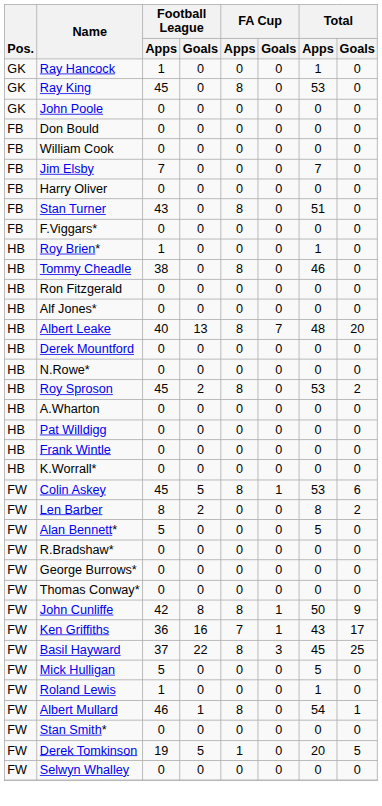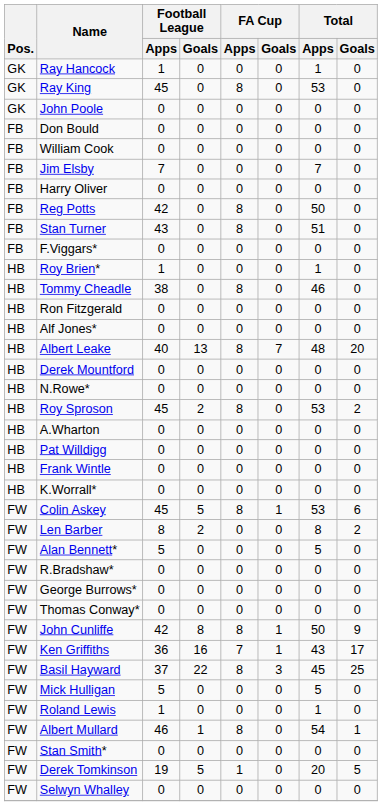 <table class="wikitable" style="text-align:center">
 <tr>
 <th rowspan="2" valign="bottom">Pos.</th>
 <th rowspan="2">Name</th>
 <th colspan="2" width="85">Football League</th>
 <th colspan="2" width="85">FA Cup</th>
 <th colspan="2" width="85">Total</th>
 </tr>
 <tr>
 <th>Apps</th>
 <th>Goals</th>
 <th>Apps</th>
 <th>Goals</th>
 <th>Apps</th>
 <th>Goals</th>
 </tr>
 <tr>
 <td align="left">GK</td>
 <td align="left"> <a href='#'>Ray Hancock</a></td>
 <td>1</td>
 <td>0</td>
 <td>0</td>
 <td>0</td>
 <td>1</td>
 <td>0</td>
 </tr>
 <tr>
 <td align="left">GK</td>
 <td align="left"> <a href='#'>Ray King</a></td>
 <td>45</td>
 <td>0</td>
 <td>8</td>
 <td>0</td>
 <td>53</td>
 <td>0</td>
 </tr>
 <tr>
 <td align="left">GK</td>
 <td align="left"> <a href='#'>John Poole</a></td>
 <td>0</td>
 <td>0</td>
 <td>0</td>
 <td>0</td>
 <td>0</td>
 <td>0</td>
 </tr>
 <tr>
 <td align="left">FB</td>
 <td align="left"> Don Bould</td>
 <td>0</td>
 <td>0</td>
 <td>0</td>
 <td>0</td>
 <td>0</td>
 <td>0</td>
 </tr>
 <tr>
 <td align="left">FB</td>
 <td align="left"> William Cook</td>
 <td>0</td>
 <td>0</td>
 <td>0</td>
 <td>0</td>
 <td>0</td>
 <td>0</td>
 </tr>
 <tr>
 <td align="left">FB</td>
 <td align="left"> <a href='#'>Jim Elsby</a></td>
 <td>7</td>
 <td>0</td>
 <td>0</td>
 <td>0</td>
 <td>7</td>
 <td>0</td>
 </tr>
 <tr>
 <td align="left">FB</td>
 <td align="left"> Harry Oliver</td>
 <td>0</td>
 <td>0</td>
 <td>0</td>
 <td>0</td>
 <td>0</td>
+<td>0</td>
+</tr>
+<tr>
+<td align="left">FB</td>
+<td align="left"> <a href='#'>Reg Potts</a></td>
+<td>42</td>
+<td>0</td>
+<td>8</td>
+<td>0</td>
+<td>50</td>
 <td>0</td>
 </tr>
 <tr>
 <td align="left">FB</td>
 <td align="left"> <a href='#'>Stan Turner</a></td>
 <td>43</td>
 <td>0</td>
 <td>8</td>
 <td>0</td>
 <td>51</td>
 <td>0</td>
 </tr>
 <tr>
 <td align="left">FB</td>
 <td align="left"> F.Viggars*</td>
 <td>0</td>
 <td>0</td>
 <td>0</td>
 <td>0</td>
 <td>0</td>
 <td>0</td>
 </tr>
 <tr>
 <td align="left">HB</td>
 <td align="left"> <a href='#'>Roy Brien</a>*</td>
 <td>1</td>
 <td>0</td>
 <td>0</td>
 <td>0</td>
 <td>1</td>
 <td>0</td>
 </tr>
 <tr>
 <td align="left">HB</td>
 <td align="left"> <a href='#'>Tommy Cheadle</a></td>
 <td>38</td>
 <td>0</td>
 <td>8</td>
 <td>0</td>
 <td>46</td>
 <td>0</td>
 </tr>
 <tr>
 <td align="left">HB</td>
 <td align="left"> Ron Fitzgerald</td>
 <td>0</td>
 <td>0</td>
 <td>0</td>
 <td>0</td>
 <td>0</td>
 <td>0</td>
 </tr>
 <tr>
 <td align="left">HB</td>
 <td align="left"> Alf Jones*</td>
 <td>0</td>
 <td>0</td>
 <td>0</td>
 <td>0</td>
 <td>0</td>
 <td>0</td>
 </tr>
 <tr>
 <td align="left">HB</td>
 <td align="left"> <a href='#'>Albert Leake</a></td>
 <td>40</td>
 <td>13</td>
 <td>8</td>
 <td>7</td>
 <td>48</td>
 <td>20</td>
 </tr>
 <tr>
 <td align="left">HB</td>
 <td align="left"> <a href='#'>Derek Mountford</a></td>
 <td>0</td>
 <td>0</td>
 <td>0</td>
 <td>0</td>
 <td>0</td>
 <td>0</td>
 </tr>
 <tr>
 <td align="left">HB</td>
 <td align="left"> N.Rowe*</td>
 <td>0</td>
 <td>0</td>
 <td>0</td>
 <td>0</td>
 <td>0</td>
 <td>0</td>
 </tr>
 <tr>
 <td align="left">HB</td>
 <td align="left"> <a href='#'>Roy Sproson</a></td>
 <td>45</td>
 <td>2</td>
 <td>8</td>
 <td>0</td>
 <td>53</td>
 <td>2</td>
 </tr>
 <tr>
 <td align="left">HB</td>
 <td align="left"> A.Wharton</td>
 <td>0</td>
 <td>0</td>
 <td>0</td>
 <td>0</td>
 <td>0</td>
 <td>0</td>
 </tr>
 <tr>
 <td align="left">HB</td>
 <td align="left"> <a href='#'>Pat Willdigg</a></td>
 <td>0</td>
 <td>0</td>
 <td>0</td>
 <td>0</td>
 <td>0</td>
 <td>0</td>
 </tr>
 <tr>
 <td align="left">HB</td>
 <td align="left"> <a href='#'>Frank Wintle</a></td>
 <td>0</td>
 <td>0</td>
 <td>0</td>
 <td>0</td>
 <td>0</td>
 <td>0</td>
 </tr>
 <tr>
 <td align="left">HB</td>
 <td align="left"> K.Worrall*</td>
 <td>0</td>
 <td>0</td>
 <td>0</td>
 <td>0</td>
 <td>0</td>
 <td>0</td>
 </tr>
 <tr>
 <td align="left">FW</td>
 <td align="left"> <a href='#'>Colin Askey</a></td>
 <td>45</td>
 <td>5</td>
 <td>8</td>
 <td>1</td>
 <td>53</td>
 <td>6</td>
 </tr>
 <tr>
 <td align="left">FW</td>
 <td align="left"> <a href='#'>Len Barber</a></td>
 <td>8</td>
 <td>2</td>
 <td>0</td>
 <td>0</td>
 <td>8</td>
 <td>2</td>
 </tr>
 <tr>
 <td align="left">FW</td>
 <td align="left"> <a href='#'>Alan Bennett</a>*</td>
 <td>5</td>
 <td>0</td>
 <td>0</td>
 <td>0</td>
 <td>5</td>
 <td>0</td>
 </tr>
 <tr>
 <td align="left">FW</td>
 <td align="left"> R.Bradshaw*</td>
 <td>0</td>
 <td>0</td>
 <td>0</td>
 <td>0</td>
 <td>0</td>
 <td>0</td>
 </tr>
 <tr>
 <td align="left">FW</td>
 <td align="left"> George Burrows*</td>
 <td>0</td>
 <td>0</td>
 <td>0</td>
 <td>0</td>
 <td>0</td>
 <td>0</td>
 </tr>
 <tr>
 <td align="left">FW</td>
 <td align="left"> Thomas Conway*</td>
 <td>0</td>
 <td>0</td>
 <td>0</td>
 <td>0</td>
 <td>0</td>
 <td>0</td>
 </tr>
 <tr>
 <td align="left">FW</td>
 <td align="left"> <a href='#'>John Cunliffe</a></td>
 <td>42</td>
 <td>8</td>
 <td>8</td>
 <td>1</td>
 <td>50</td>
 <td>9</td>
 </tr>
 <tr>
 <td align="left">FW</td>
 <td align="left"> <a href='#'>Ken Griffiths</a></td>
 <td>36</td>
 <td>16</td>
 <td>7</td>
 <td>1</td>
 <td>43</td>
 <td>17</td>
 </tr>
 <tr>
 <td align="left">FW</td>
 <td align="left"> <a href='#'>Basil Hayward</a></td>
 <td>37</td>
 <td>22</td>
 <td>8</td>
 <td>3</td>
 <td>45</td>
 <td>25</td>
 </tr>
 <tr>
 <td align="left">FW</td>
 <td align="left"> <a href='#'>Mick Hulligan</a></td>
 <td>5</td>
 <td>0</td>
 <td>0</td>
 <td>0</td>
 <td>5</td>
 <td>0</td>
 </tr>
 <tr>
 <td align="left">FW</td>
 <td align="left"> <a href='#'>Roland Lewis</a></td>
 <td>1</td>
 <td>0</td>
 <td>0</td>
 <td>0</td>
 <td>1</td>
 <td>0</td>
 </tr>
 <tr>
 <td align="left">FW</td>
 <td align="left"> <a href='#'>Albert Mullard</a></td>
 <td>46</td>
 <td>1</td>
 <td>8</td>
 <td>0</td>
 <td>54</td>
 <td>1</td>
 </tr>
 <tr>
 <td align="left">FW</td>
 <td align="left"> <a href='#'>Stan Smith</a>*</td>
 <td>0</td>
 <td>0</td>
 <td>0</td>
 <td>0</td>
 <td>0</td>
 <td>0</td>
 </tr>
 <tr>
 <td align="left">FW</td>
 <td align="left"> <a href='#'>Derek Tomkinson</a></td>
 <td>19</td>
 <td>5</td>
 <td>1</td>
 <td>0</td>
 <td>20</td>
 <td>5</td>
 </tr>
 <tr>
 <td align="left">FW</td>
 <td align="left"> <a href='#'>Selwyn Whalley</a></td>
 <td>0</td>
 <td>0</td>
 <td>0</td>
 <td>0</td>
 <td>0</td>
 <td>0</td>
 </tr>
 <tr>
 </tr>
 </table>
